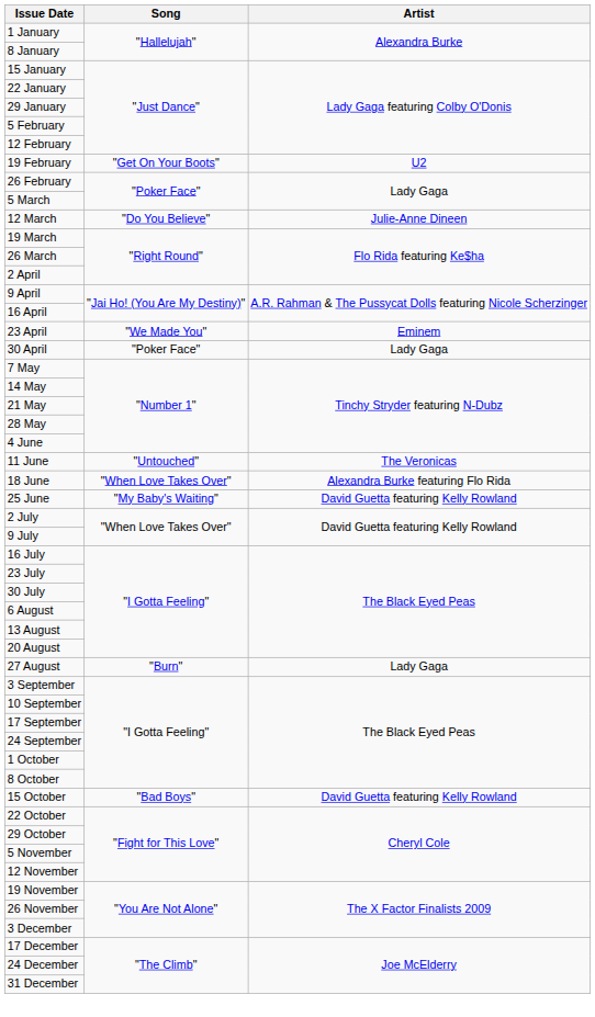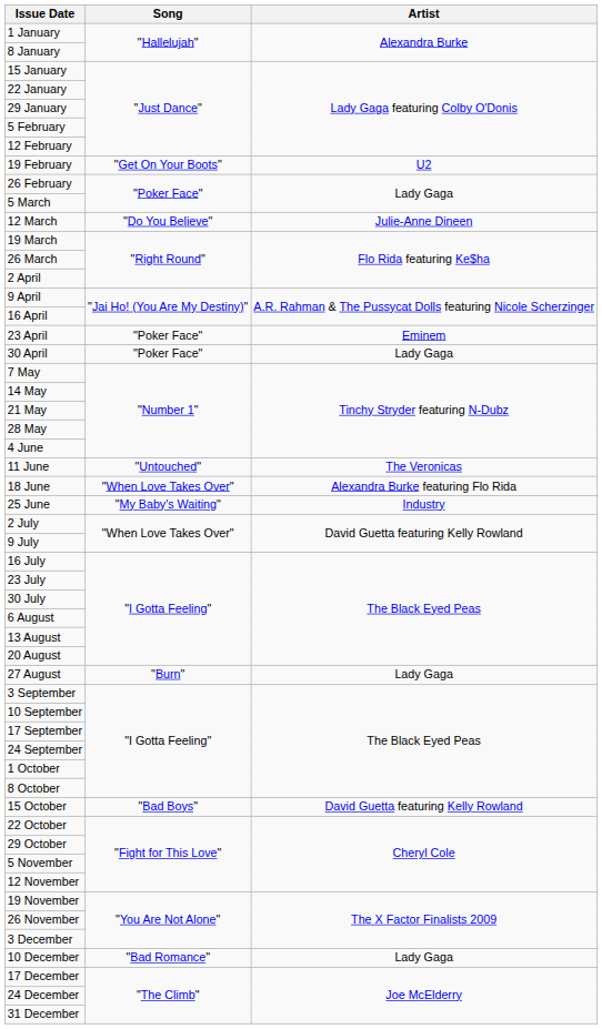 <table class="wikitable">
 <tr>
 <th>Issue Date</th>
 <th>Song</th>
 <th>Artist</th>
 </tr>
 <tr>
 <td>1 January</td>
 <td rowspan="2" align="center">"<a href='#'>Hallelujah</a>"</td>
 <td rowspan=2 align=center><a href='#'>Alexandra Burke</a></td>
 </tr>
 <tr>
 <td>8 January</td>
 </tr>
 <tr>
 <td>15 January</td>
 <td rowspan="5" align="center">"<a href='#'>Just Dance</a>"</td>
 <td rowspan=5 align=center><a href='#'>Lady Gaga</a> featuring <a href='#'>Colby O'Donis</a></td>
 </tr>
 <tr>
 <td>22 January</td>
 </tr>
 <tr>
 <td>29 January</td>
 </tr>
 <tr>
 <td>5 February</td>
 </tr>
 <tr>
 <td>12 February</td>
 </tr>
 <tr>
 <td>19 February</td>
 <td align="center">"<a href='#'>Get On Your Boots</a>"</td>
 <td align=center><a href='#'>U2</a></td>
 </tr>
 <tr>
 <td>26 February</td>
 <td rowspan="2" align="center">"<a href='#'>Poker Face</a>"</td>
 <td rowspan=2 align=center>Lady Gaga</td>
 </tr>
 <tr>
 <td>5 March</td>
 </tr>
 <tr>
 <td>12 March</td>
 <td align="center">"<a href='#'>Do You Believe</a>"</td>
 <td align=center><a href='#'>Julie-Anne Dineen</a></td>
 </tr>
 <tr>
 <td>19 March</td>
 <td rowspan="3" align="center">"<a href='#'>Right Round</a>"</td>
 <td rowspan=3 align=center><a href='#'>Flo Rida</a> featuring <a href='#'>Ke$ha</a></td>
 </tr>
 <tr>
 <td>26 March</td>
 </tr>
 <tr>
 <td>2 April</td>
 </tr>
 <tr>
 <td>9 April</td>
 <td rowspan="2" align="center">"<a href='#'>Jai Ho! (You Are My Destiny)</a>"</td>
 <td rowspan=2 align=center><a href='#'>A.R. Rahman</a> & <a href='#'>The Pussycat Dolls</a> featuring <a href='#'>Nicole Scherzinger</a></td>
 </tr>
 <tr>
 <td>16 April</td>
 </tr>
 <tr>
 <td>23 April</td>
-<td align="center">"<a href='#'>We Made You</a>"</td>
+<td align="center">"Poker Face"</td>
 <td align=center><a href='#'>Eminem</a></td>
 </tr>
 <tr>
 <td>30 April</td>
 <td align="center">"Poker Face"</td>
 <td align=center>Lady Gaga</td>
 </tr>
 <tr>
 <td>7 May</td>
 <td rowspan="5" align="center">"<a href='#'>Number 1</a>"</td>
 <td rowspan=5 align=center><a href='#'>Tinchy Stryder</a> featuring <a href='#'>N-Dubz</a></td>
 </tr>
 <tr>
 <td>14 May</td>
 </tr>
 <tr>
 <td>21 May</td>
 </tr>
 <tr>
 <td>28 May</td>
 </tr>
 <tr>
 <td>4 June</td>
 </tr>
 <tr>
 <td>11 June</td>
 <td align="center">"<a href='#'>Untouched</a>"</td>
 <td align=center><a href='#'>The Veronicas</a></td>
 </tr>
 <tr>
 <td>18 June</td>
 <td align="center">"<a href='#'>When Love Takes Over</a>"</td>
 <td align=center><a href='#'>Alexandra Burke</a> featuring Flo Rida</td>
 </tr>
 <tr>
 <td>25 June</td>
 <td align="center">"<a href='#'>My Baby's Waiting</a>"</td>
-<td align=center><a href='#'>David Guetta</a> featuring <a href='#'>Kelly Rowland</a></td>
+<td align=center><a href='#'>Industry</a></td>
 </tr>
 <tr>
 <td>2 July</td>
 <td rowspan="2" align="center">"When Love Takes Over"</td>
 <td rowspan=2 align=center>David Guetta featuring Kelly Rowland</td>
 </tr>
 <tr>
 <td>9 July</td>
 </tr>
 <tr>
 <td>16 July</td>
 <td rowspan="6" align="center">"<a href='#'>I Gotta Feeling</a>"</td>
 <td rowspan=6 align=center><a href='#'>The Black Eyed Peas</a></td>
 </tr>
 <tr>
 <td>23 July</td>
 </tr>
 <tr>
 <td>30 July</td>
 </tr>
 <tr>
 <td>6 August</td>
 </tr>
 <tr>
 <td>13 August</td>
 </tr>
 <tr>
 <td>20 August</td>
 </tr>
 <tr>
 <td>27 August</td>
 <td align="center">"<a href='#'>Burn</a>"</td>
 <td align=center>Lady Gaga</td>
 </tr>
 <tr>
 <td>3 September</td>
 <td rowspan="6" align="center">"I Gotta Feeling"</td>
 <td rowspan=6 align=center>The Black Eyed Peas</td>
 </tr>
 <tr>
 <td>10 September</td>
 </tr>
 <tr>
 <td>17 September</td>
 </tr>
 <tr>
 <td>24 September</td>
 </tr>
 <tr>
 <td>1 October</td>
 </tr>
 <tr>
 <td>8 October</td>
 </tr>
 <tr>
 <td>15 October</td>
 <td align="center">"<a href='#'>Bad Boys</a>"</td>
 <td align=center><a href='#'>David Guetta</a> featuring <a href='#'>Kelly Rowland</a></td>
 </tr>
 <tr>
 <td>22 October</td>
 <td rowspan="4" align="center">"<a href='#'>Fight for This Love</a>"</td>
 <td rowspan=4 align=center><a href='#'>Cheryl Cole</a></td>
 </tr>
 <tr>
 <td>29 October</td>
 </tr>
 <tr>
 <td>5 November</td>
 </tr>
 <tr>
 <td>12 November</td>
 </tr>
 <tr>
 <td>19 November</td>
 <td rowspan="3" align="center">"<a href='#'>You Are Not Alone</a>"</td>
 <td rowspan=3 align=center><a href='#'>The X Factor Finalists 2009</a></td>
 </tr>
 <tr>
 <td>26 November</td>
 </tr>
 <tr>
 <td>3 December</td>
 </tr>
 <tr>
+<td>10 December</td>
+<td align="center">"<a href='#'>Bad Romance</a>"</td>
+<td align=center>Lady Gaga</td>
+</tr>
+<tr>
 <td>17 December</td>
 <td rowspan="3" align="center">"<a href='#'>The Climb</a>"</td>
 <td rowspan=3 align=center><a href='#'>Joe McElderry</a></td>
 </tr>
 <tr>
 <td>24 December</td>
 </tr>
 <tr>
 <td>31 December</td>
 </tr>
 </table>
